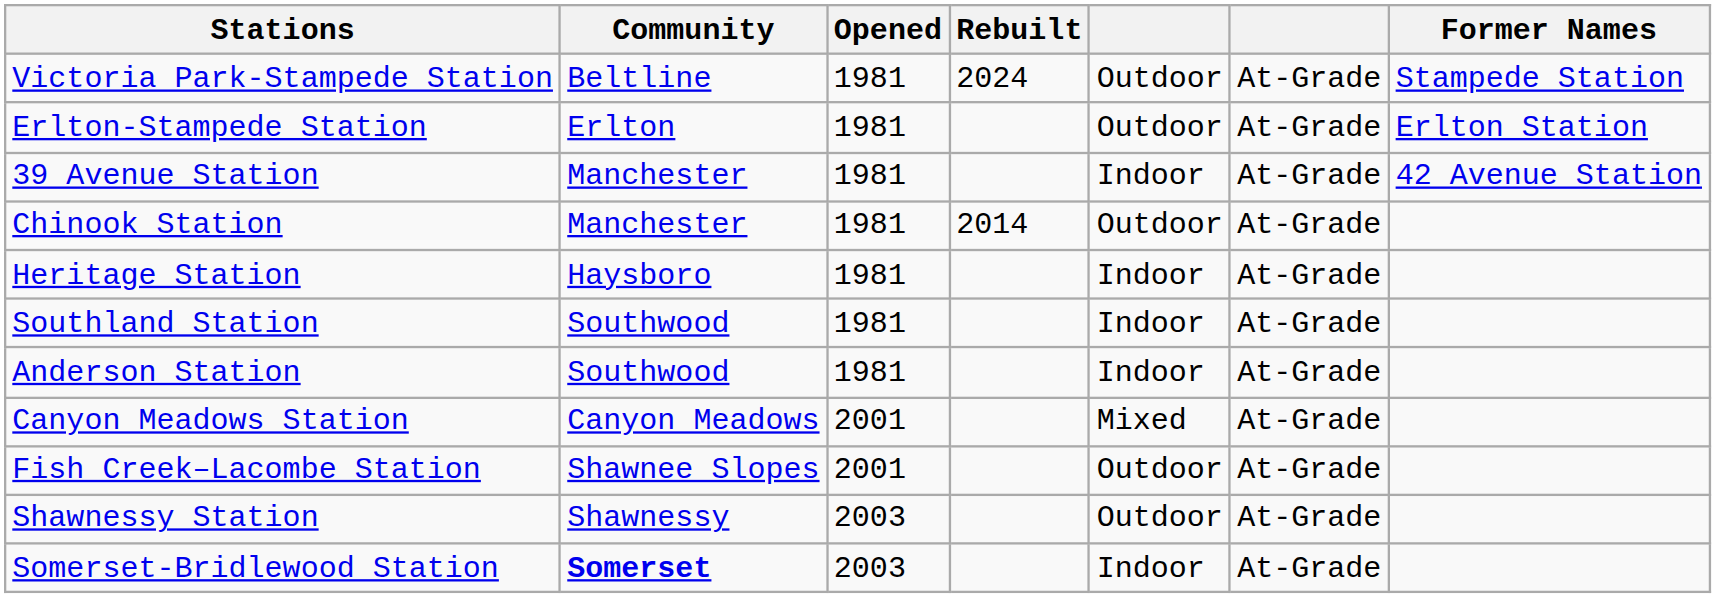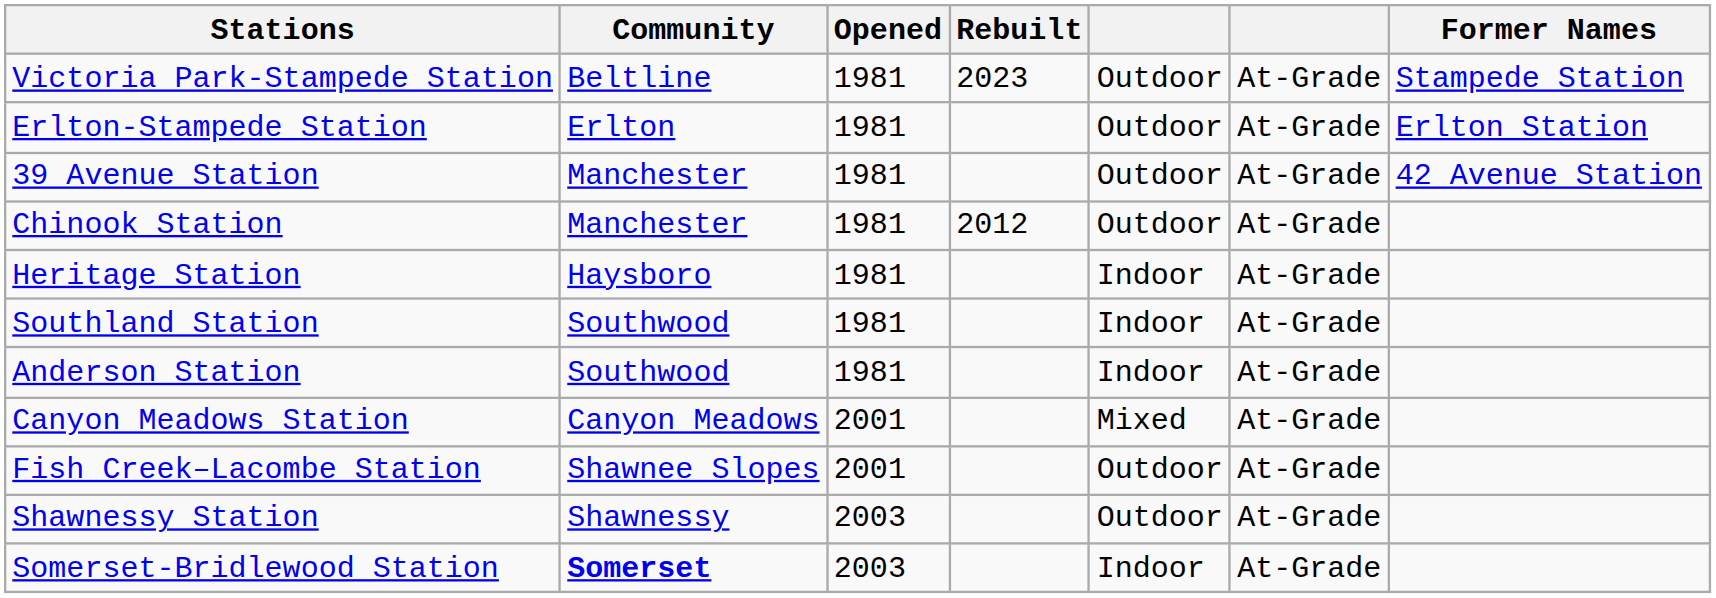 <table class="wikitable">
 <tr>
 <th>Stations</th>
 <th>Community</th>
 <th>Opened</th>
 <th>Rebuilt</th>
 <th></th>
 <th></th>
 <th>Former Names</th>
 </tr>
 <tr>
 <td><a href='#'>Victoria Park-Stampede Station</a></td>
 <td><a href='#'>Beltline</a></td>
 <td>1981</td>
-<td>2024</td>
+<td>2023</td>
 <td>Outdoor</td>
 <td>At-Grade</td>
 <td><a href='#'>Stampede Station</a></td>
 </tr>
 <tr>
 <td><a href='#'>Erlton-Stampede Station</a></td>
 <td><a href='#'>Erlton</a></td>
 <td>1981</td>
 <td></td>
 <td>Outdoor</td>
 <td>At-Grade</td>
 <td><a href='#'>Erlton Station</a></td>
 </tr>
 <tr>
 <td><a href='#'>39 Avenue Station</a></td>
 <td><a href='#'>Manchester</a></td>
 <td>1981</td>
 <td></td>
-<td>Indoor</td>
+<td>Outdoor</td>
 <td>At-Grade</td>
 <td><a href='#'>42 Avenue Station</a></td>
 </tr>
 <tr>
 <td><a href='#'>Chinook Station</a></td>
 <td><a href='#'>Manchester</a></td>
 <td>1981</td>
-<td>2014</td>
+<td>2012</td>
 <td>Outdoor</td>
 <td>At-Grade</td>
 <td></td>
 </tr>
 <tr>
 <td><a href='#'>Heritage Station</a></td>
 <td><a href='#'>Haysboro</a></td>
 <td>1981</td>
 <td></td>
 <td>Indoor</td>
 <td>At-Grade</td>
 <td></td>
 </tr>
 <tr>
 <td><a href='#'>Southland Station</a></td>
 <td><a href='#'>Southwood</a></td>
 <td>1981</td>
 <td></td>
 <td>Indoor</td>
 <td>At-Grade</td>
 <td></td>
 </tr>
 <tr>
 <td><a href='#'>Anderson Station</a></td>
 <td><a href='#'>Southwood</a></td>
 <td>1981</td>
 <td></td>
 <td>Indoor</td>
 <td>At-Grade</td>
 <td></td>
 </tr>
 <tr>
 <td><a href='#'>Canyon Meadows Station</a></td>
 <td><a href='#'>Canyon Meadows</a></td>
 <td>2001</td>
 <td></td>
 <td>Mixed</td>
 <td>At-Grade</td>
 <td></td>
 </tr>
 <tr>
 <td><a href='#'>Fish Creek–Lacombe Station</a></td>
 <td><a href='#'>Shawnee Slopes</a></td>
 <td>2001</td>
 <td></td>
 <td>Outdoor</td>
 <td>At-Grade</td>
 <td></td>
 </tr>
 <tr>
 <td><a href='#'>Shawnessy Station</a></td>
 <td><a href='#'>Shawnessy</a></td>
 <td>2003</td>
 <td></td>
 <td>Outdoor</td>
 <td>At-Grade</td>
 <td></td>
 </tr>
 <tr>
 <td><a href='#'>Somerset-Bridlewood Station</a></td>
 <td><strong><a href='#'>Somerset</a></strong></td>
 <td>2003</td>
 <td></td>
 <td>Indoor</td>
 <td>At-Grade</td>
 <td></td>
 </tr>
 </table>
